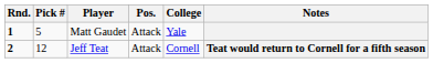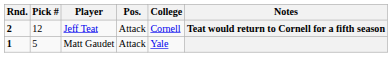 <table class="wikitable">
 <tr>
 <th>Rnd.</th>
 <th>Pick #</th>
 <th>Player</th>
 <th>Pos.</th>
 <th>College</th>
 <th>Notes</th>
 </tr>
 <tr>
+<td><strong>2</strong></td>
+<td>12</td>
+<td><a href='#'>Jeff Teat</a></td>
+<td>Attack</td>
+<td><a href='#'>Cornell</a></td>
+<th>Teat would return to Cornell for a fifth season</th>
+</tr>
+<tr>
 <td><strong>1</strong></td>
 <td>5</td>
 <td>Matt Gaudet</td>
 <td>Attack</td>
 <td><a href='#'>Yale</a></td>
 <th></th>
 </tr>
-<tr>
-<td><strong>2</strong></td>
-<td>12</td>
-<td><a href='#'>Jeff Teat</a></td>
-<td>Attack</td>
-<td><a href='#'>Cornell</a></td>
-<th>Teat would return to Cornell for a fifth season</th>
-</tr>
 </table>
